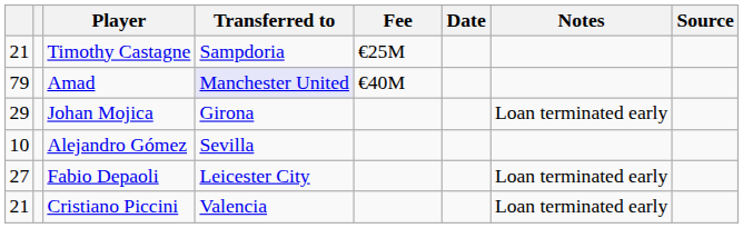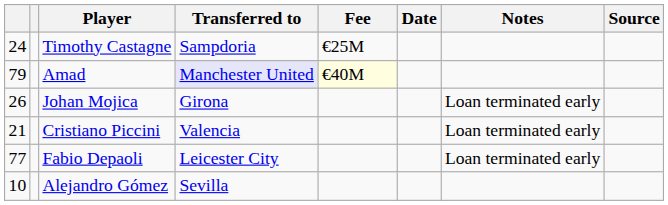 <table class="wikitable plainrowheaders sortable">
 <tr>
 <th></th>
 <th></th>
 <th scope=col>Player</th>
 <th>Transferred to</th>
 <th !scope=col; style="width: 65px;">Fee</th>
 <th scope=col>Date</th>
 <th scope=col>Notes</th>
 <th scope=col>Source</th>
 </tr>
 <tr>
-<td align=center>21</td>
+<td align=center>24</td>
 <td align=center></td>
 <td> <a href='#'>Timothy Castagne</a></td>
 <td><a href='#'>Sampdoria</a></td>
 <td>€25M</td>
 <td></td>
 <td align=center></td>
 <td></td>
 </tr>
 <tr>
 <td align=center>79</td>
 <td align=center></td>
 <td> <a href='#'>Amad</a></td>
 <td style="background: lavender;"><a href='#'>Manchester United</a></td>
-<td>€40M</td>
+<td style="background: lightyellow;">€40M</td>
 <td></td>
 <td></td>
 <td></td>
 </tr>
 <tr>
-<td align=center>29</td>
+<td align=center>26</td>
 <td align=center></td>
 <td> <a href='#'>Johan Mojica</a></td>
 <td><a href='#'>Girona</a></td>
+<td></td>
+<td></td>
+<td align=center>Loan terminated early</td>
+<td></td>
+</tr>
+<tr>
+<td align=center>21</td>
+<td align=center></td>
+<td> <a href='#'>Cristiano Piccini</a></td>
+<td><a href='#'>Valencia</a></td>
+<td></td>
+<td></td>
+<td align=center>Loan terminated early</td>
+<td></td>
+</tr>
+<tr>
+<td align=center>77</td>
+<td align=center></td>
+<td> <a href='#'>Fabio Depaoli</a></td>
+<td><a href='#'>Leicester City</a></td>
 <td></td>
 <td></td>
 <td align=center>Loan terminated early</td>
 <td></td>
 </tr>
 <tr>
 <td align=center>10</td>
 <td align=center></td>
 <td> <a href='#'>Alejandro Gómez</a></td>
 <td><a href='#'>Sevilla</a></td>
 <td></td>
 <td></td>
 <td align=center></td>
 <td></td>
 </tr>
-<tr>
-<td align=center>27</td>
-<td align=center></td>
-<td> <a href='#'>Fabio Depaoli</a></td>
-<td><a href='#'>Leicester City</a></td>
-<td></td>
-<td></td>
-<td align=center>Loan terminated early</td>
-<td></td>
-</tr>
-<tr>
-<td align=center>21</td>
-<td align=center></td>
-<td> <a href='#'>Cristiano Piccini</a></td>
-<td><a href='#'>Valencia</a></td>
-<td></td>
-<td></td>
-<td align=center>Loan terminated early</td>
-<td></td>
-</tr>
 </table>
